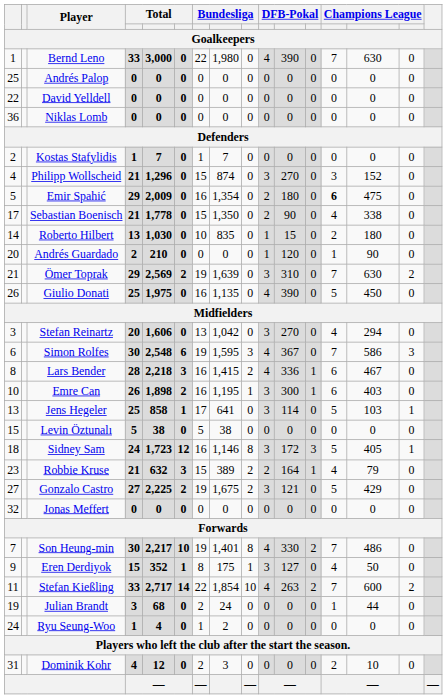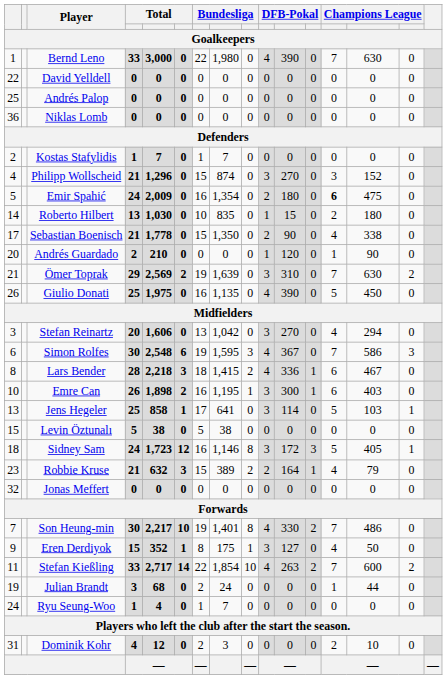 <table class="wikitable" Style="text-align: center;font-size:95%">
 <tr>
 <th rowspan="2"></th>
 <th rowspan="2"></th>
 <th rowspan="2">Player</th>
 <th colspan="3">Total</th>
 <th colspan="3"><a href='#'>Bundesliga</a></th>
 <th colspan="3"><a href='#'>DFB-Pokal</a></th>
 <th colspan="3"><a href='#'>Champions League</a></th>
 <th rowspan="2"></th>
 </tr>
 <tr>
 <th></th>
 <th></th>
 <th></th>
 <th></th>
 <th></th>
 <th></th>
 <th></th>
 <th></th>
 <th></th>
 <th></th>
 <th></th>
 <th></th>
 </tr>
 <tr>
 <th colspan="16">Goalkeepers</th>
 </tr>
 <tr>
 <td>1</td>
 <td></td>
 <td><a href='#'>Bernd Leno</a></td>
 <td style="background:#DCDCDC"><strong>33</strong> </td>
 <td style="background:#DCDCDC"><strong>3,000</strong> </td>
 <td style="background:#DCDCDC"><strong>0</strong> </td>
 <td>22 </td>
 <td>1,980</td>
 <td>0 </td>
 <td style="background:#DCDCDC">4</td>
 <td style="background:#DCDCDC">390</td>
 <td style="background:#DCDCDC">0</td>
 <td>7 </td>
 <td>630 </td>
 <td>0 </td>
 <td style="background:#DCDCDC"></td>
 </tr>
 <tr>
+<td>22</td>
+<td></td>
+<td><a href='#'>David Yelldell</a></td>
+<td style="background:#DCDCDC"><strong>0</strong> </td>
+<td style="background:#DCDCDC"><strong>0</strong> </td>
+<td style="background:#DCDCDC"><strong>0</strong> </td>
+<td>0 </td>
+<td>0 </td>
+<td>0 </td>
+<td style="background:#DCDCDC">0</td>
+<td style="background:#DCDCDC">0</td>
+<td style="background:#DCDCDC">0</td>
+<td>0</td>
+<td>0</td>
+<td>0</td>
+<td style="background:#DCDCDC"></td>
+</tr>
+<tr>
 <td>25</td>
 <td></td>
 <td><a href='#'>Andrés Palop</a></td>
 <td style="background:#DCDCDC"><strong>0</strong> </td>
 <td style="background:#DCDCDC"><strong>0</strong> </td>
 <td style="background:#DCDCDC"><strong>0</strong> </td>
 <td>0 </td>
 <td>0 </td>
 <td>0 </td>
 <td style="background:#DCDCDC">0</td>
 <td style="background:#DCDCDC">0</td>
 <td style="background:#DCDCDC">0</td>
 <td>0 </td>
 <td>0 </td>
 <td>0 </td>
-<td style="background:#DCDCDC"></td>
-</tr>
-<tr>
-<td>22</td>
-<td></td>
-<td><a href='#'>David Yelldell</a></td>
-<td style="background:#DCDCDC"><strong>0</strong> </td>
-<td style="background:#DCDCDC"><strong>0</strong> </td>
-<td style="background:#DCDCDC"><strong>0</strong> </td>
-<td>0 </td>
-<td>0 </td>
-<td>0 </td>
-<td style="background:#DCDCDC">0</td>
-<td style="background:#DCDCDC">0</td>
-<td style="background:#DCDCDC">0</td>
-<td>0</td>
-<td>0</td>
-<td>0</td>
 <td style="background:#DCDCDC"></td>
 </tr>
 <tr>
 <td>36</td>
 <td></td>
 <td><a href='#'>Niklas Lomb</a></td>
 <td style="background:#DCDCDC"><strong>0</strong> </td>
 <td style="background:#DCDCDC"><strong>0</strong> </td>
 <td style="background:#DCDCDC"><strong>0</strong> </td>
 <td>0 </td>
 <td>0 </td>
 <td>0 </td>
 <td style="background:#DCDCDC">0</td>
 <td style="background:#DCDCDC">0</td>
 <td style="background:#DCDCDC">0</td>
 <td>0</td>
 <td>0</td>
 <td>0</td>
 <td style="background:#DCDCDC"></td>
 </tr>
 <tr>
 <th colspan="16">Defenders</th>
 </tr>
 <tr>
 <td>2</td>
 <td></td>
 <td><a href='#'>Kostas Stafylidis</a></td>
 <td style="background:#DCDCDC"><strong>1</strong> </td>
 <td style="background:#DCDCDC"><strong>7</strong> </td>
 <td style="background:#DCDCDC"><strong>0</strong> </td>
 <td>1 </td>
 <td>7 </td>
 <td>0 </td>
 <td style="background:#DCDCDC">0</td>
 <td style="background:#DCDCDC">0</td>
 <td style="background:#DCDCDC">0</td>
 <td>0 </td>
 <td>0 </td>
 <td>0 </td>
 <td style="background:#DCDCDC"></td>
 </tr>
 <tr>
 <td>4</td>
 <td></td>
 <td><a href='#'>Philipp Wollscheid</a></td>
 <td style="background:#DCDCDC"><strong>21</strong> </td>
 <td style="background:#DCDCDC"><strong>1,296</strong> </td>
 <td style="background:#DCDCDC"><strong>0</strong> </td>
 <td>15 </td>
 <td>874 </td>
 <td>0 </td>
 <td style="background:#DCDCDC">3</td>
 <td style="background:#DCDCDC">270</td>
 <td style="background:#DCDCDC">0</td>
 <td>3 </td>
 <td>152 </td>
 <td>0 </td>
 <td style="background:#DCDCDC"></td>
 </tr>
 <tr>
 <td>5</td>
 <td></td>
 <td><a href='#'>Emir Spahić</a></td>
-<td style="background:#DCDCDC"><strong>29</strong> </td>
+<td style="background:#DCDCDC"><strong>24</strong> </td>
 <td style="background:#DCDCDC"><strong>2,009</strong> </td>
 <td style="background:#DCDCDC"><strong>0</strong> </td>
 <td>16 </td>
 <td>1,354 </td>
 <td>0 </td>
 <td style="background:#DCDCDC">2</td>
 <td style="background:#DCDCDC">180</td>
 <td style="background:#DCDCDC">0</td>
 <td><strong>6 </strong></td>
 <td>475 </td>
+<td>0 </td>
+<td style="background:#DCDCDC"></td>
+</tr>
+<tr>
+<td>14</td>
+<td></td>
+<td><a href='#'>Roberto Hilbert</a></td>
+<td style="background:#DCDCDC"><strong>13</strong> </td>
+<td style="background:#DCDCDC"><strong>1,030</strong> </td>
+<td style="background:#DCDCDC"><strong>0</strong> </td>
+<td>10 </td>
+<td>835 </td>
+<td>0 </td>
+<td style="background:#DCDCDC">1</td>
+<td style="background:#DCDCDC">15</td>
+<td style="background:#DCDCDC">0</td>
+<td>2 </td>
+<td>180 </td>
 <td>0 </td>
 <td style="background:#DCDCDC"></td>
 </tr>
 <tr>
 <td>17</td>
 <td></td>
 <td><a href='#'>Sebastian Boenisch</a></td>
 <td style="background:#DCDCDC"><strong>21</strong> </td>
 <td style="background:#DCDCDC"><strong>1,778</strong> </td>
 <td style="background:#DCDCDC"><strong>0</strong> </td>
 <td>15 </td>
 <td>1,350 </td>
 <td>0 </td>
 <td style="background:#DCDCDC">2</td>
 <td style="background:#DCDCDC">90</td>
 <td style="background:#DCDCDC">0</td>
 <td>4 </td>
 <td>338 </td>
-<td>0 </td>
-<td style="background:#DCDCDC"></td>
-</tr>
-<tr>
-<td>14</td>
-<td></td>
-<td><a href='#'>Roberto Hilbert</a></td>
-<td style="background:#DCDCDC"><strong>13</strong> </td>
-<td style="background:#DCDCDC"><strong>1,030</strong> </td>
-<td style="background:#DCDCDC"><strong>0</strong> </td>
-<td>10 </td>
-<td>835 </td>
-<td>0 </td>
-<td style="background:#DCDCDC">1</td>
-<td style="background:#DCDCDC">15</td>
-<td style="background:#DCDCDC">0</td>
-<td>2 </td>
-<td>180 </td>
 <td>0 </td>
 <td style="background:#DCDCDC"></td>
 </tr>
 <tr>
 <td>20</td>
 <td></td>
 <td><a href='#'>Andrés Guardado</a></td>
 <td style="background:#DCDCDC"><strong>2</strong> </td>
 <td style="background:#DCDCDC"><strong>210</strong> </td>
 <td style="background:#DCDCDC"><strong>0</strong> </td>
 <td>0 </td>
 <td>0 </td>
 <td>0 </td>
 <td style="background:#DCDCDC">1</td>
 <td style="background:#DCDCDC">120</td>
 <td style="background:#DCDCDC">0</td>
 <td>1 </td>
 <td>90 </td>
 <td>0 </td>
 <td style="background:#DCDCDC"></td>
 </tr>
 <tr>
 <td>21</td>
 <td></td>
 <td><a href='#'>Ömer Toprak</a></td>
 <td style="background:#DCDCDC"><strong>29</strong> </td>
 <td style="background:#DCDCDC"><strong>2,569</strong> </td>
 <td style="background:#DCDCDC"><strong>2</strong> </td>
 <td>19 </td>
 <td>1,639 </td>
 <td>0 </td>
 <td style="background:#DCDCDC">3</td>
 <td style="background:#DCDCDC">310</td>
 <td style="background:#DCDCDC">0</td>
 <td>7 </td>
 <td>630 </td>
 <td>2 </td>
 <td style="background:#DCDCDC"></td>
 </tr>
 <tr>
 <td>26</td>
 <td></td>
 <td><a href='#'>Giulio Donati</a></td>
 <td style="background:#DCDCDC"><strong>25</strong> </td>
 <td style="background:#DCDCDC"><strong>1,975</strong> </td>
 <td style="background:#DCDCDC"><strong>0</strong> </td>
 <td>16 </td>
 <td>1,135 </td>
 <td>0 </td>
 <td style="background:#DCDCDC">4</td>
 <td style="background:#DCDCDC">390</td>
 <td style="background:#DCDCDC">0</td>
 <td>5 </td>
 <td>450 </td>
 <td>0 </td>
 <td style="background:#DCDCDC"></td>
 </tr>
 <tr>
 <th colspan="16">Midfielders</th>
 </tr>
 <tr>
 <td>3</td>
 <td></td>
 <td><a href='#'>Stefan Reinartz</a></td>
 <td style="background:#DCDCDC"><strong>20</strong> </td>
 <td style="background:#DCDCDC"><strong>1,606</strong> </td>
 <td style="background:#DCDCDC"><strong>0</strong> </td>
 <td>13 </td>
 <td>1,042 </td>
 <td>0 </td>
 <td style="background:#DCDCDC">3</td>
 <td style="background:#DCDCDC">270</td>
 <td style="background:#DCDCDC">0</td>
 <td>4 </td>
 <td>294 </td>
 <td>0 </td>
 <td style="background:#DCDCDC"></td>
 </tr>
 <tr>
 <td>6</td>
 <td></td>
 <td><a href='#'>Simon Rolfes</a></td>
 <td style="background:#DCDCDC"><strong>30</strong> </td>
 <td style="background:#DCDCDC"><strong>2,548</strong> </td>
 <td style="background:#DCDCDC"><strong>6</strong> </td>
 <td>19 </td>
 <td>1,595 </td>
 <td>3 </td>
 <td style="background:#DCDCDC">4</td>
 <td style="background:#DCDCDC">367</td>
 <td style="background:#DCDCDC">0</td>
 <td>7 </td>
 <td>586 </td>
 <td>3 </td>
 <td style="background:#DCDCDC"></td>
 </tr>
 <tr>
 <td>8</td>
 <td></td>
 <td><a href='#'>Lars Bender</a></td>
 <td style="background:#DCDCDC"><strong>28</strong> </td>
 <td style="background:#DCDCDC"><strong>2,218</strong> </td>
 <td style="background:#DCDCDC"><strong>3</strong> </td>
-<td>16 </td>
+<td>18 </td>
 <td>1,415</td>
 <td>2 </td>
 <td style="background:#DCDCDC">4</td>
 <td style="background:#DCDCDC">336</td>
 <td style="background:#DCDCDC">1</td>
 <td>6 </td>
 <td>467 </td>
 <td>0 </td>
 <td style="background:#DCDCDC"></td>
 </tr>
 <tr>
 <td>10</td>
 <td></td>
 <td><a href='#'>Emre Can</a></td>
 <td style="background:#DCDCDC"><strong>26</strong> </td>
 <td style="background:#DCDCDC"><strong>1,898</strong> </td>
 <td style="background:#DCDCDC"><strong>2</strong> </td>
 <td>16 </td>
 <td>1,195 </td>
 <td>1 </td>
 <td style="background:#DCDCDC">3</td>
 <td style="background:#DCDCDC">300</td>
 <td style="background:#DCDCDC">1</td>
 <td>6 </td>
 <td>403 </td>
 <td>0 </td>
 <td style="background:#DCDCDC"></td>
 </tr>
 <tr>
 <td>13</td>
 <td></td>
 <td><a href='#'>Jens Hegeler</a></td>
 <td style="background:#DCDCDC"><strong>25</strong> </td>
 <td style="background:#DCDCDC"><strong>858</strong> </td>
 <td style="background:#DCDCDC"><strong>1</strong> </td>
 <td>17 </td>
 <td>641 </td>
 <td>0 </td>
 <td style="background:#DCDCDC">3</td>
 <td style="background:#DCDCDC">114</td>
 <td style="background:#DCDCDC">0</td>
 <td>5 </td>
 <td>103 </td>
 <td>1 </td>
 <td style="background:#DCDCDC"></td>
 </tr>
 <tr>
 <td>15</td>
 <td></td>
 <td><a href='#'>Levin Öztunalı</a></td>
 <td style="background:#DCDCDC"><strong>5</strong> </td>
 <td style="background:#DCDCDC"><strong>38</strong> </td>
 <td style="background:#DCDCDC"><strong>0</strong> </td>
 <td>5 </td>
 <td>38 </td>
 <td>0 </td>
 <td style="background:#DCDCDC">0 </td>
 <td style="background:#DCDCDC">0 </td>
 <td style="background:#DCDCDC">0 </td>
 <td>0 </td>
 <td>0 </td>
 <td>0 </td>
 <td style="background:#DCDCDC"></td>
 </tr>
 <tr>
 <td>18</td>
 <td></td>
 <td><a href='#'>Sidney Sam</a></td>
 <td style="background:#DCDCDC"><strong>24</strong> </td>
 <td style="background:#DCDCDC"><strong>1,723</strong> </td>
 <td style="background:#DCDCDC"><strong>12</strong> </td>
 <td>16 </td>
 <td>1,146 </td>
 <td>8 </td>
 <td style="background:#DCDCDC">3</td>
 <td style="background:#DCDCDC">172</td>
 <td style="background:#DCDCDC">3</td>
 <td>5 </td>
 <td>405 </td>
 <td>1 </td>
 <td style="background:#DCDCDC"></td>
 </tr>
 <tr>
 <td>23</td>
 <td></td>
 <td><a href='#'>Robbie Kruse</a></td>
 <td style="background:#DCDCDC"><strong>21</strong> </td>
 <td style="background:#DCDCDC"><strong>632</strong> </td>
 <td style="background:#DCDCDC"><strong>3</strong> </td>
 <td>15 </td>
 <td>389 </td>
 <td>2 </td>
 <td style="background:#DCDCDC">2</td>
 <td style="background:#DCDCDC">164</td>
 <td style="background:#DCDCDC">1</td>
 <td>4 </td>
 <td>79 </td>
-<td>0 </td>
-<td style="background:#DCDCDC"></td>
-</tr>
-<tr>
-<td>27</td>
-<td></td>
-<td><a href='#'>Gonzalo Castro</a></td>
-<td style="background:#DCDCDC"><strong>27</strong> </td>
-<td style="background:#DCDCDC"><strong>2,225</strong> </td>
-<td style="background:#DCDCDC"><strong>2</strong> </td>
-<td>19 </td>
-<td>1,675 </td>
-<td>2 </td>
-<td style="background:#DCDCDC">3</td>
-<td style="background:#DCDCDC">121</td>
-<td style="background:#DCDCDC">0</td>
-<td>5 </td>
-<td>429 </td>
 <td>0 </td>
 <td style="background:#DCDCDC"></td>
 </tr>
 <tr>
 <td>32</td>
 <td></td>
 <td><a href='#'>Jonas Meffert</a></td>
 <td style="background:#DCDCDC"><strong>0</strong> </td>
 <td style="background:#DCDCDC"><strong>0</strong> </td>
 <td style="background:#DCDCDC"><strong>0</strong> </td>
 <td>0 </td>
 <td>0 </td>
 <td>0 </td>
 <td style="background:#DCDCDC">0</td>
 <td style="background:#DCDCDC">0</td>
 <td style="background:#DCDCDC">0</td>
 <td>0 </td>
 <td>0 </td>
 <td>0 </td>
 <td style="background:#DCDCDC"></td>
 </tr>
 <tr>
 <th colspan="16">Forwards</th>
 </tr>
 <tr>
 <td>7</td>
 <td></td>
 <td><a href='#'>Son Heung-min</a></td>
 <td style="background:#DCDCDC"><strong>30</strong> </td>
 <td style="background:#DCDCDC"><strong>2,217</strong> </td>
 <td style="background:#DCDCDC"><strong>10</strong> </td>
 <td>19 </td>
 <td>1,401 </td>
 <td>8 </td>
 <td style="background:#DCDCDC">4</td>
 <td style="background:#DCDCDC">330</td>
 <td style="background:#DCDCDC">2</td>
 <td>7 </td>
 <td>486 </td>
 <td>0 </td>
 <td style="background:#DCDCDC"></td>
 </tr>
 <tr>
 <td>9</td>
 <td></td>
 <td><a href='#'>Eren Derdiyok</a></td>
 <td style="background:#DCDCDC"><strong>15</strong> </td>
 <td style="background:#DCDCDC"><strong>352</strong> </td>
 <td style="background:#DCDCDC"><strong>1</strong> </td>
 <td>8 </td>
 <td>175 </td>
 <td>1 </td>
 <td style="background:#DCDCDC">3</td>
 <td style="background:#DCDCDC">127</td>
 <td style="background:#DCDCDC">0</td>
 <td>4 </td>
 <td>50 </td>
 <td>0 </td>
 <td style="background:#DCDCDC"></td>
 </tr>
 <tr>
 <td>11</td>
 <td></td>
 <td><a href='#'>Stefan Kießling</a></td>
 <td style="background:#DCDCDC"><strong>33</strong> </td>
 <td style="background:#DCDCDC"><strong>2,717</strong> </td>
 <td style="background:#DCDCDC"><strong>14</strong> </td>
 <td>22 </td>
 <td>1,854 </td>
 <td>10 </td>
 <td style="background:#DCDCDC">4</td>
 <td style="background:#DCDCDC">263</td>
 <td style="background:#DCDCDC">2</td>
 <td>7 </td>
 <td>600 </td>
 <td>2 </td>
 <td style="background:#DCDCDC"></td>
 </tr>
 <tr>
 <td>19</td>
 <td></td>
 <td><a href='#'>Julian Brandt</a></td>
 <td style="background:#DCDCDC"><strong>3</strong> </td>
 <td style="background:#DCDCDC"><strong>68</strong> </td>
 <td style="background:#DCDCDC"><strong>0</strong> </td>
 <td>2 </td>
 <td>24 </td>
 <td>0 </td>
 <td style="background:#DCDCDC">0</td>
 <td style="background:#DCDCDC">0</td>
 <td style="background:#DCDCDC">0</td>
 <td>1 </td>
 <td>44 </td>
 <td>0 </td>
 <td style="background:#DCDCDC"></td>
 </tr>
 <tr>
 <td>24</td>
 <td></td>
 <td><a href='#'>Ryu Seung-Woo</a></td>
 <td style="background:#DCDCDC"><strong>1</strong> </td>
 <td style="background:#DCDCDC"><strong>4</strong> </td>
 <td style="background:#DCDCDC"><strong>0</strong> </td>
 <td>1 </td>
-<td>2 </td>
+<td>7 </td>
 <td>0 </td>
 <td style="background:#DCDCDC">0</td>
 <td style="background:#DCDCDC">0</td>
 <td style="background:#DCDCDC">0</td>
 <td>0</td>
 <td>0</td>
 <td>0</td>
 <td style="background:#DCDCDC"></td>
 </tr>
 <tr>
 <th colspan="16">Players who left the club after the start the season.</th>
 </tr>
 <tr>
 <td>31</td>
 <td></td>
 <td><a href='#'>Dominik Kohr</a></td>
 <td style="background:#DCDCDC"><strong>4</strong> </td>
 <td style="background:#DCDCDC"><strong>12</strong> </td>
 <td style="background:#DCDCDC"><strong>0</strong> </td>
 <td>2 </td>
 <td>3 </td>
 <td>0 </td>
 <td style="background:#DCDCDC">0</td>
 <td style="background:#DCDCDC">0</td>
 <td style="background:#DCDCDC">0</td>
 <td>2 </td>
 <td>10 </td>
 <td>0 </td>
 <td style="background:#DCDCDC"></td>
 </tr>
 <tr>
 <th colspan="3"></th>
 <th colspan="3">—</th>
 <th>—</th>
 <th></th>
 <th>—</th>
 <th colspan="3">—</th>
 <th colspan="3">—</th>
 <th>—</th>
 </tr>
 </table>
